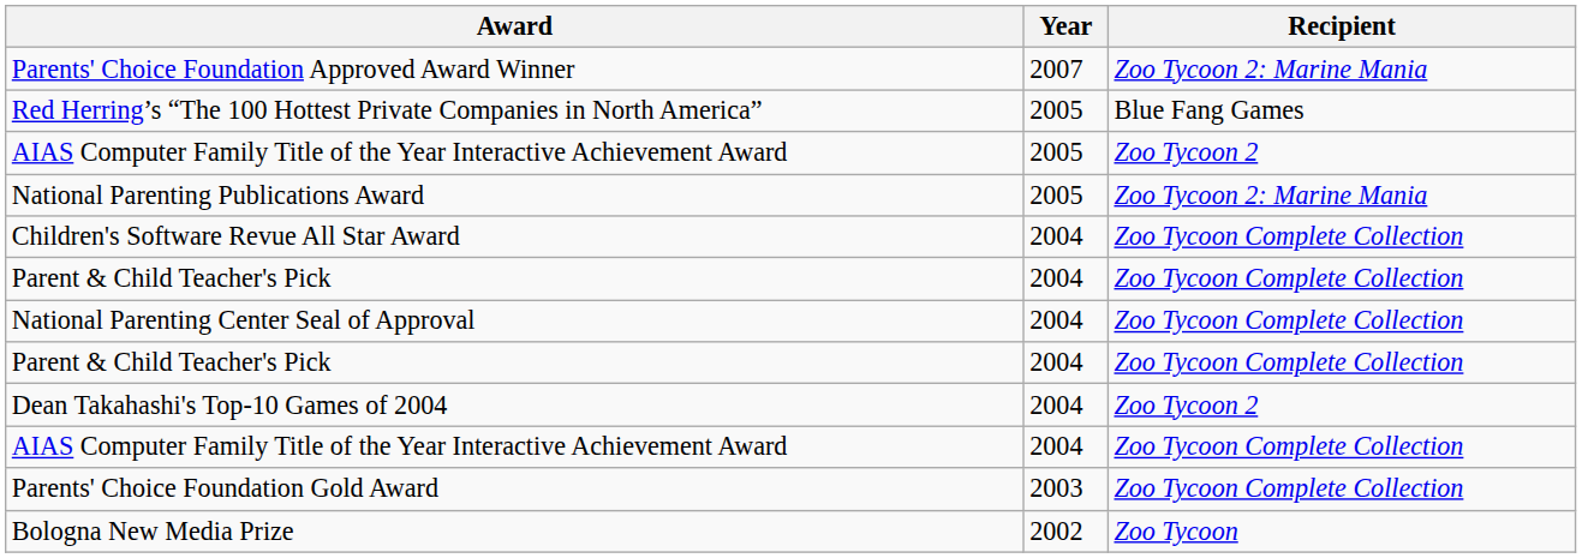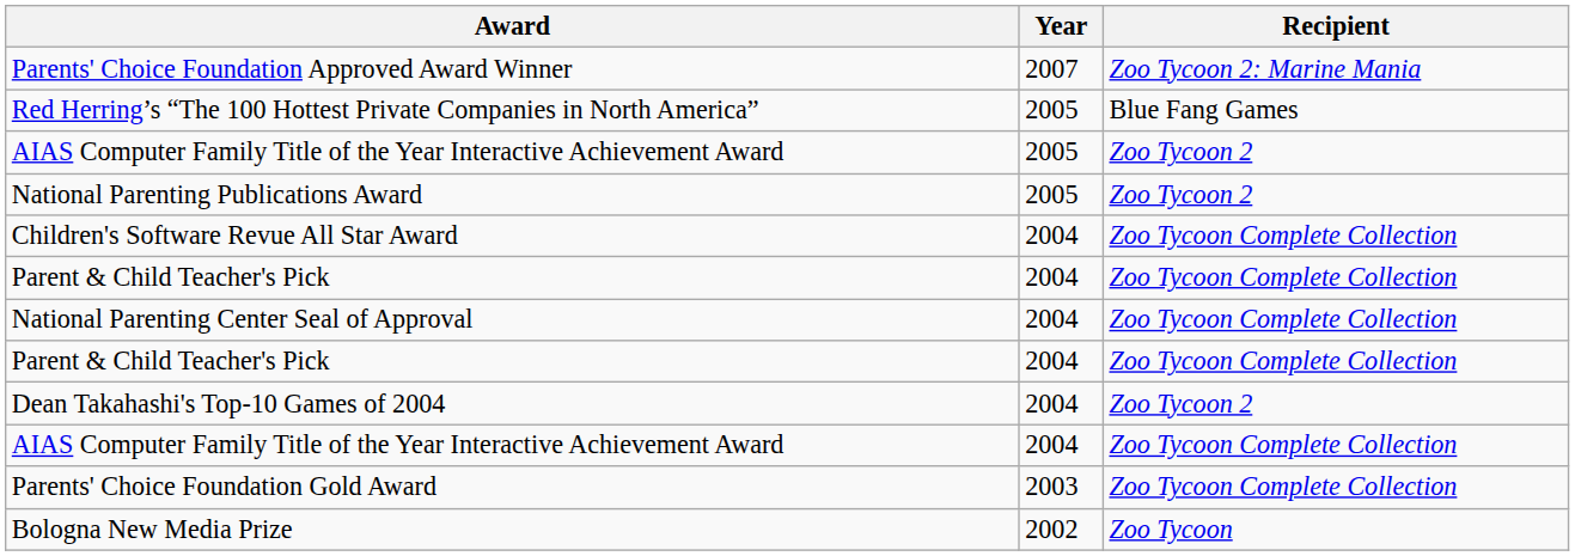 <table class="wikitable sortable" style="width: 75%;">
 <tr>
 <th>Award</th>
 <th>Year</th>
 <th>Recipient</th>
 </tr>
 <tr>
 <td><a href='#'>Parents' Choice Foundation</a> Approved Award Winner</td>
 <td>2007</td>
 <td><em><a href='#'>Zoo Tycoon 2: Marine Mania</a></em></td>
 </tr>
 <tr>
 <td><a href='#'>Red Herring</a>’s “The 100 Hottest Private Companies in North America”</td>
 <td>2005</td>
 <td>Blue Fang Games</td>
 </tr>
 <tr>
 <td><a href='#'>AIAS</a> Computer Family Title of the Year Interactive Achievement Award</td>
 <td>2005</td>
 <td><em><a href='#'>Zoo Tycoon 2</a></em></td>
 </tr>
 <tr>
 <td>National Parenting Publications Award</td>
 <td>2005</td>
-<td><em><a href='#'>Zoo Tycoon 2: Marine Mania</a></em></td>
+<td><em><a href='#'>Zoo Tycoon 2</a></em></td>
 </tr>
 <tr>
 <td>Children's Software Revue All Star Award</td>
 <td>2004</td>
 <td><em><a href='#'>Zoo Tycoon Complete Collection</a></em></td>
 </tr>
 <tr>
 <td>Parent & Child Teacher's Pick</td>
 <td>2004</td>
 <td><em><a href='#'>Zoo Tycoon Complete Collection</a></em></td>
 </tr>
 <tr>
 <td>National Parenting Center Seal of Approval</td>
 <td>2004</td>
 <td><em><a href='#'>Zoo Tycoon Complete Collection</a></em></td>
 </tr>
 <tr>
 <td>Parent & Child Teacher's Pick</td>
 <td>2004</td>
 <td><em><a href='#'>Zoo Tycoon Complete Collection</a></em></td>
 </tr>
 <tr>
 <td>Dean Takahashi's Top-10 Games of 2004</td>
 <td>2004</td>
 <td><em><a href='#'>Zoo Tycoon 2</a></em></td>
 </tr>
 <tr>
 <td><a href='#'>AIAS</a> Computer Family Title of the Year Interactive Achievement Award</td>
 <td>2004</td>
 <td><em><a href='#'>Zoo Tycoon Complete Collection</a></em></td>
 </tr>
 <tr>
 <td>Parents' Choice Foundation Gold Award</td>
 <td>2003</td>
 <td><em><a href='#'>Zoo Tycoon Complete Collection</a></em></td>
 </tr>
 <tr>
 <td>Bologna New Media Prize</td>
 <td>2002</td>
 <td><em><a href='#'>Zoo Tycoon</a></em></td>
 </tr>
 </table>
